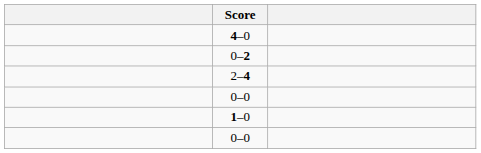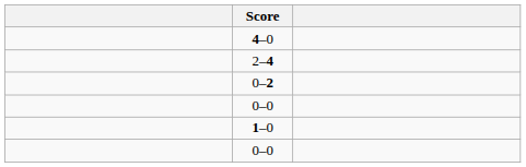 <table class="wikitable" style="text-align: center;">
 <tr>
 <th width=250></th>
 <th width=60>Score</th>
 <th width=250></th>
 </tr>
 <tr>
 <td align=left><strong></strong></td>
 <td><strong>4</strong>–0</td>
 <td align=left></td>
 </tr>
 <tr>
 <td align=left></td>
-<td>0–<strong>2</strong></td>
+<td>2–<strong>4</strong></td>
 <td align=left><strong></strong></td>
 </tr>
 <tr>
 <td align=left></td>
-<td>2–<strong>4</strong></td>
+<td>0–<strong>2</strong></td>
 <td align=left><strong></strong></td>
 </tr>
 <tr>
 <td align=left></td>
 <td>0–0</td>
 <td align=left></td>
 </tr>
 <tr>
 <td align=left><strong></strong></td>
 <td><strong>1</strong>–0</td>
 <td align=left></td>
 </tr>
 <tr>
 <td align=left></td>
 <td>0–0</td>
 <td align=left></td>
 </tr>
 </table>
